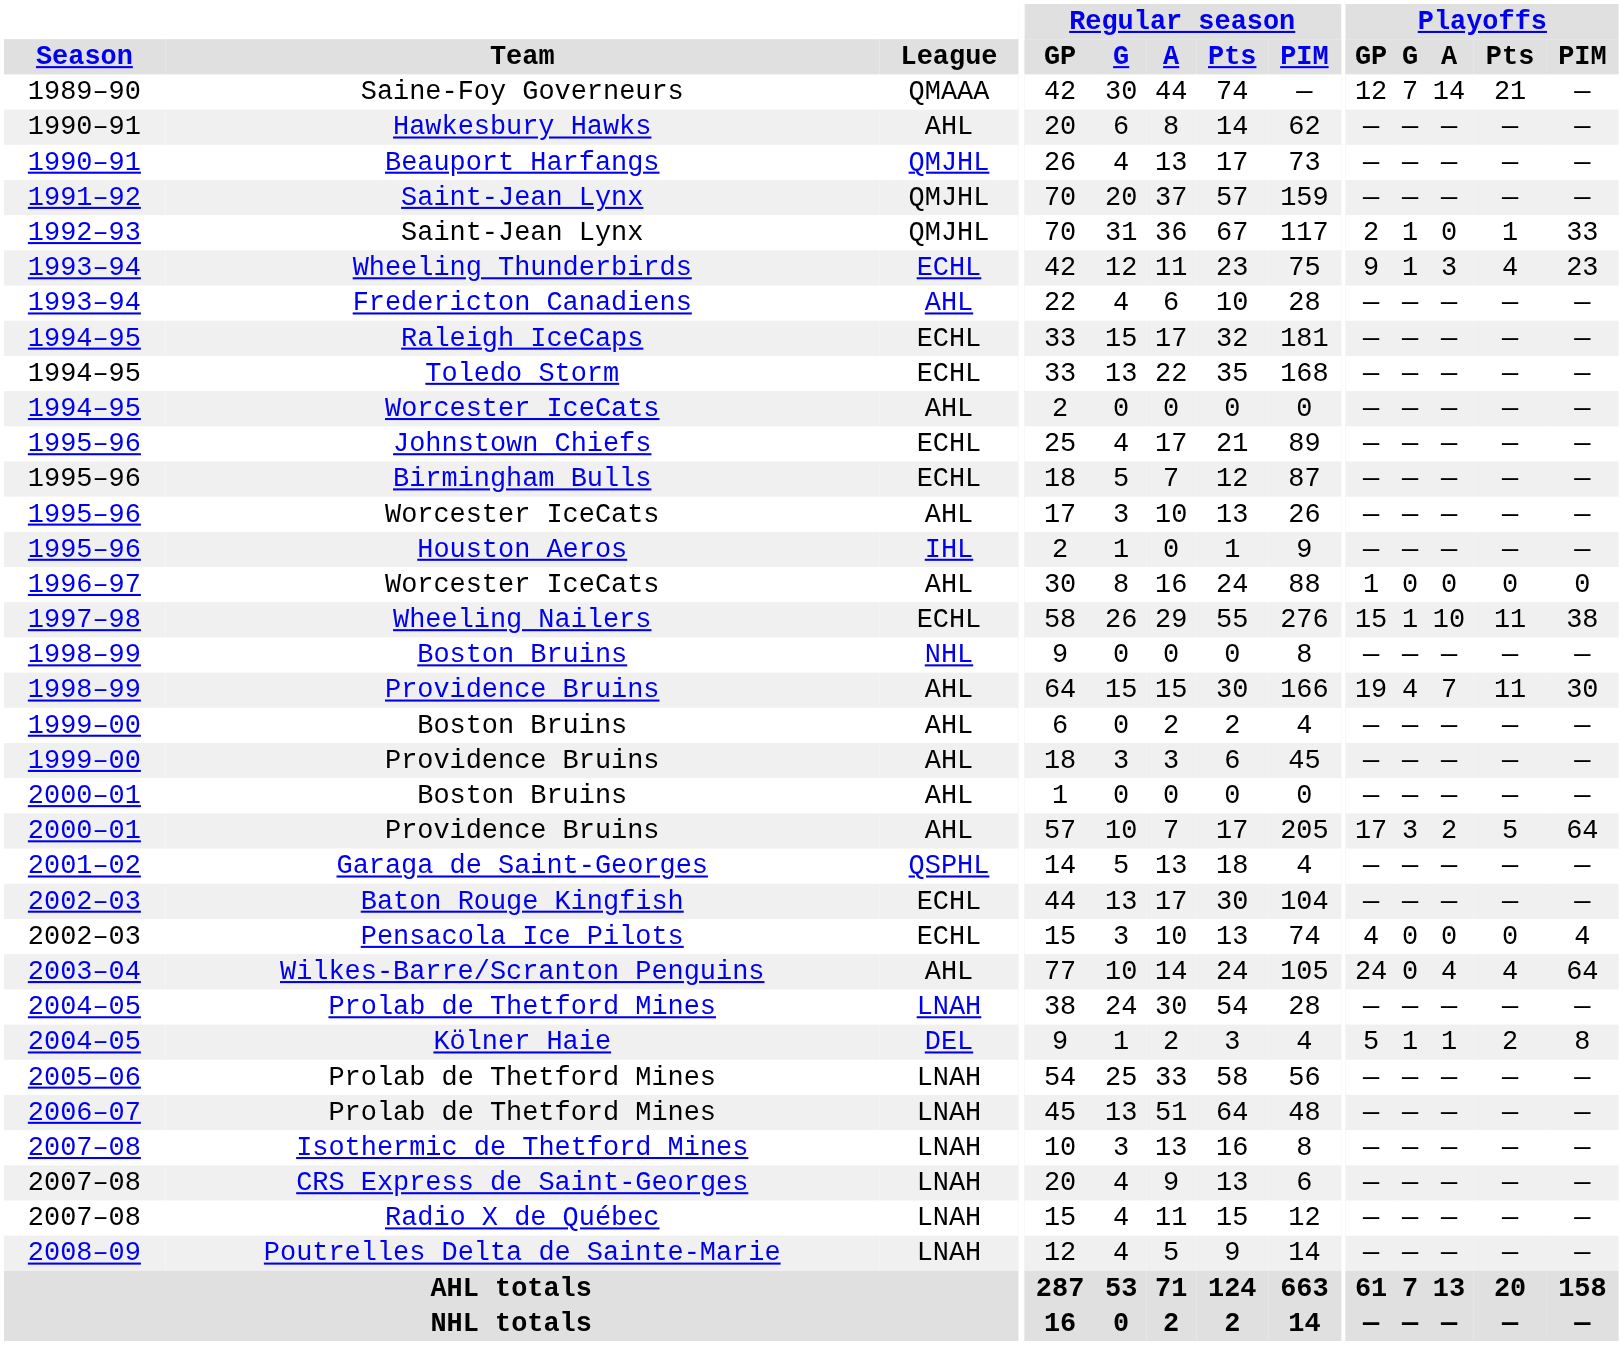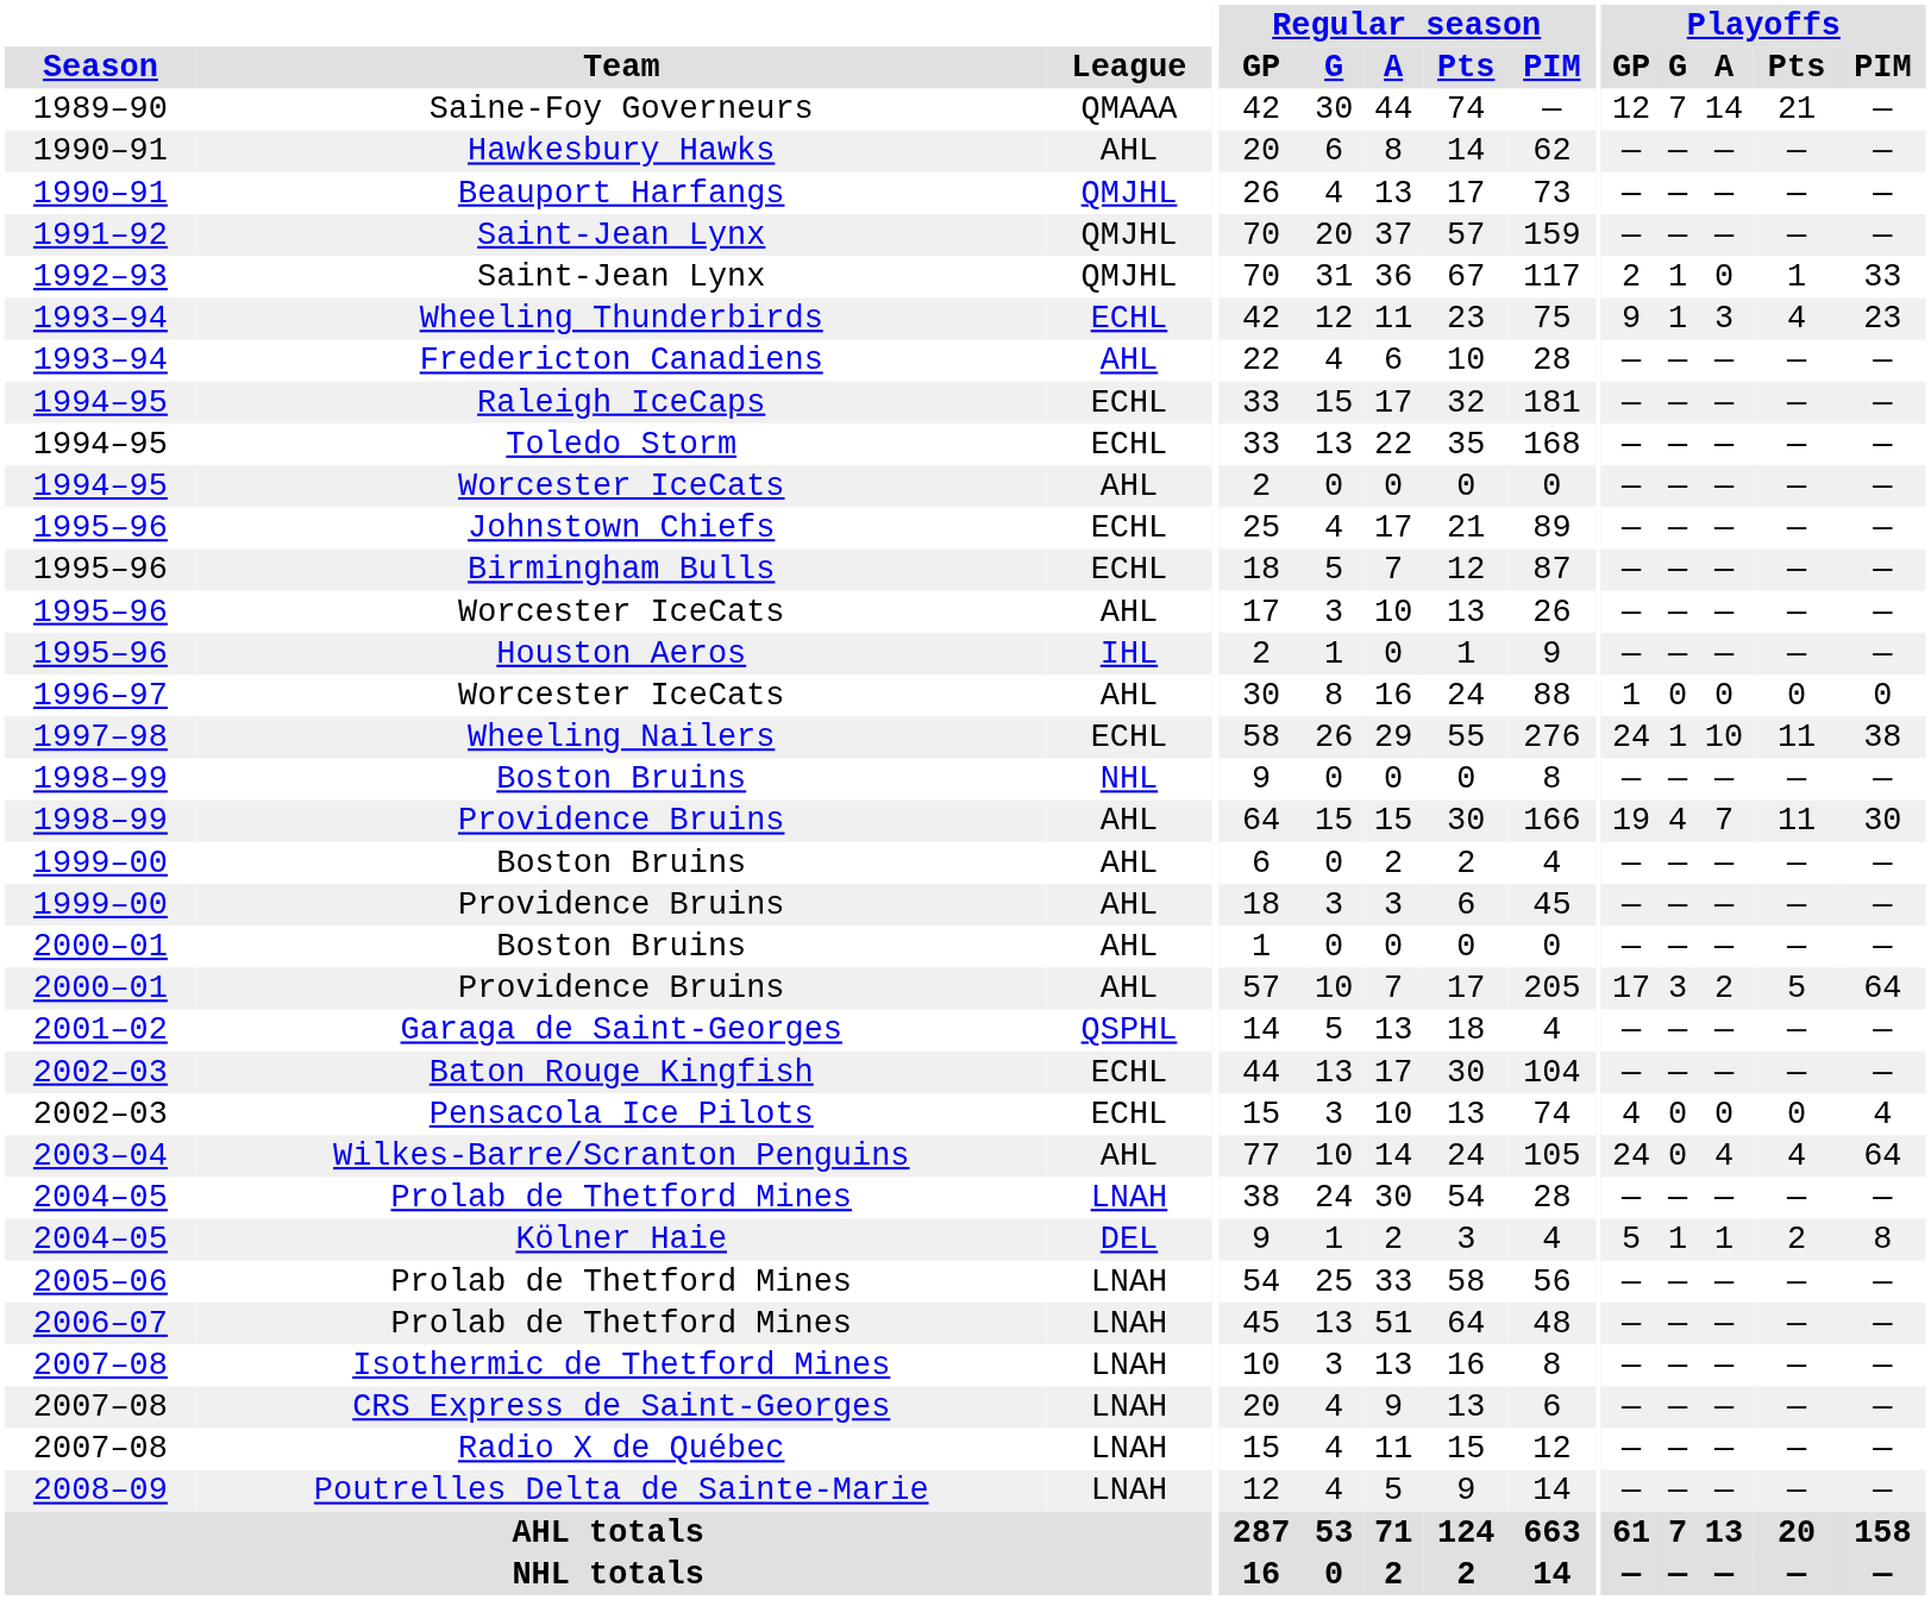 <table border="0" cellpadding="1" cellspacing="0" style="text-align:center; width:60em">
 <tr bgcolor="#e0e0e0">
 <th colspan="3" bgcolor="#ffffff"></th>
 <th rowspan="100" bgcolor="#ffffff"></th>
 <th colspan="5"><a href='#'>Regular season</a></th>
 <th rowspan="100" bgcolor="#ffffff"></th>
 <th colspan="5"><a href='#'>Playoffs</a></th>
 </tr>
 <tr bgcolor="#e0e0e0">
 <th><a href='#'>Season</a></th>
 <th>Team</th>
 <th>League</th>
 <th>GP</th>
 <th><a href='#'>G</a></th>
 <th><a href='#'>A</a></th>
 <th><a href='#'>Pts</a></th>
 <th><a href='#'>PIM</a></th>
 <th>GP</th>
 <th>G</th>
 <th>A</th>
 <th>Pts</th>
 <th>PIM</th>
 </tr>
 <tr>
 <td>1989–90</td>
 <td>Saine-Foy Governeurs</td>
 <td>QMAAA</td>
 <td>42</td>
 <td>30</td>
 <td>44</td>
 <td>74</td>
 <td>—</td>
 <td>12</td>
 <td>7</td>
 <td>14</td>
 <td>21</td>
 <td>—</td>
 </tr>
 <tr bgcolor="#f0f0f0">
 <td>1990–91</td>
 <td><a href='#'>Hawkesbury Hawks</a></td>
 <td>AHL</td>
 <td>20</td>
 <td>6</td>
 <td>8</td>
 <td>14</td>
 <td>62</td>
 <td>—</td>
 <td>—</td>
 <td>—</td>
 <td>—</td>
 <td>—</td>
 </tr>
 <tr>
 <td><a href='#'>1990–91</a></td>
 <td><a href='#'>Beauport Harfangs</a></td>
 <td><a href='#'>QMJHL</a></td>
 <td>26</td>
 <td>4</td>
 <td>13</td>
 <td>17</td>
 <td>73</td>
 <td>—</td>
 <td>—</td>
 <td>—</td>
 <td>—</td>
 <td>—</td>
 </tr>
 <tr bgcolor="#f0f0f0">
 <td><a href='#'>1991–92</a></td>
 <td><a href='#'>Saint-Jean Lynx</a></td>
 <td>QMJHL</td>
 <td>70</td>
 <td>20</td>
 <td>37</td>
 <td>57</td>
 <td>159</td>
 <td>—</td>
 <td>—</td>
 <td>—</td>
 <td>—</td>
 <td>—</td>
 </tr>
 <tr>
 <td><a href='#'>1992–93</a></td>
 <td>Saint-Jean Lynx</td>
 <td>QMJHL</td>
 <td>70</td>
 <td>31</td>
 <td>36</td>
 <td>67</td>
 <td>117</td>
 <td>2</td>
 <td>1</td>
 <td>0</td>
 <td>1</td>
 <td>33</td>
 </tr>
 <tr bgcolor="#f0f0f0">
 <td><a href='#'>1993–94</a></td>
 <td><a href='#'>Wheeling Thunderbirds</a></td>
 <td><a href='#'>ECHL</a></td>
 <td>42</td>
 <td>12</td>
 <td>11</td>
 <td>23</td>
 <td>75</td>
 <td>9</td>
 <td>1</td>
 <td>3</td>
 <td>4</td>
 <td>23</td>
 </tr>
 <tr>
 <td><a href='#'>1993–94</a></td>
 <td><a href='#'>Fredericton Canadiens</a></td>
 <td><a href='#'>AHL</a></td>
 <td>22</td>
 <td>4</td>
 <td>6</td>
 <td>10</td>
 <td>28</td>
 <td>—</td>
 <td>—</td>
 <td>—</td>
 <td>—</td>
 <td>—</td>
 </tr>
 <tr bgcolor="#f0f0f0">
 <td><a href='#'>1994–95</a></td>
 <td><a href='#'>Raleigh IceCaps</a></td>
 <td>ECHL</td>
 <td>33</td>
 <td>15</td>
 <td>17</td>
 <td>32</td>
 <td>181</td>
 <td>—</td>
 <td>—</td>
 <td>—</td>
 <td>—</td>
 <td>—</td>
 </tr>
 <tr>
 <td>1994–95</td>
 <td><a href='#'>Toledo Storm</a></td>
 <td>ECHL</td>
 <td>33</td>
 <td>13</td>
 <td>22</td>
 <td>35</td>
 <td>168</td>
 <td>—</td>
 <td>—</td>
 <td>—</td>
 <td>—</td>
 <td>—</td>
 </tr>
 <tr bgcolor="#f0f0f0">
 <td><a href='#'>1994–95</a></td>
 <td><a href='#'>Worcester IceCats</a></td>
 <td>AHL</td>
 <td>2</td>
 <td>0</td>
 <td>0</td>
 <td>0</td>
 <td>0</td>
 <td>—</td>
 <td>—</td>
 <td>—</td>
 <td>—</td>
 <td>—</td>
 </tr>
 <tr>
 <td><a href='#'>1995–96</a></td>
 <td><a href='#'>Johnstown Chiefs</a></td>
 <td>ECHL</td>
 <td>25</td>
 <td>4</td>
 <td>17</td>
 <td>21</td>
 <td>89</td>
 <td>—</td>
 <td>—</td>
 <td>—</td>
 <td>—</td>
 <td>—</td>
 </tr>
 <tr bgcolor="#f0f0f0">
 <td>1995–96</td>
 <td><a href='#'>Birmingham Bulls</a></td>
 <td>ECHL</td>
 <td>18</td>
 <td>5</td>
 <td>7</td>
 <td>12</td>
 <td>87</td>
 <td>—</td>
 <td>—</td>
 <td>—</td>
 <td>—</td>
 <td>—</td>
 </tr>
 <tr>
 <td><a href='#'>1995–96</a></td>
 <td>Worcester IceCats</td>
 <td>AHL</td>
 <td>17</td>
 <td>3</td>
 <td>10</td>
 <td>13</td>
 <td>26</td>
 <td>—</td>
 <td>—</td>
 <td>—</td>
 <td>—</td>
 <td>—</td>
 </tr>
 <tr bgcolor="#f0f0f0">
 <td><a href='#'>1995–96</a></td>
 <td><a href='#'>Houston Aeros</a></td>
 <td><a href='#'>IHL</a></td>
 <td>2</td>
 <td>1</td>
 <td>0</td>
 <td>1</td>
 <td>9</td>
 <td>—</td>
 <td>—</td>
 <td>—</td>
 <td>—</td>
 <td>—</td>
 </tr>
 <tr>
 <td><a href='#'>1996–97</a></td>
 <td>Worcester IceCats</td>
 <td>AHL</td>
 <td>30</td>
 <td>8</td>
 <td>16</td>
 <td>24</td>
 <td>88</td>
 <td>1</td>
 <td>0</td>
 <td>0</td>
 <td>0</td>
 <td>0</td>
 </tr>
 <tr bgcolor="#f0f0f0">
 <td><a href='#'>1997–98</a></td>
 <td><a href='#'>Wheeling Nailers</a></td>
 <td>ECHL</td>
 <td>58</td>
 <td>26</td>
 <td>29</td>
 <td>55</td>
 <td>276</td>
-<td>15</td>
+<td>24</td>
 <td>1</td>
 <td>10</td>
 <td>11</td>
 <td>38</td>
 </tr>
 <tr>
 <td><a href='#'>1998–99</a></td>
 <td><a href='#'>Boston Bruins</a></td>
 <td><a href='#'>NHL</a></td>
 <td>9</td>
 <td>0</td>
 <td>0</td>
 <td>0</td>
 <td>8</td>
 <td>—</td>
 <td>—</td>
 <td>—</td>
 <td>—</td>
 <td>—</td>
 </tr>
 <tr bgcolor="#f0f0f0">
 <td><a href='#'>1998–99</a></td>
 <td><a href='#'>Providence Bruins</a></td>
 <td>AHL</td>
 <td>64</td>
 <td>15</td>
 <td>15</td>
 <td>30</td>
 <td>166</td>
 <td>19</td>
 <td>4</td>
 <td>7</td>
 <td>11</td>
 <td>30</td>
 </tr>
 <tr>
 <td><a href='#'>1999–00</a></td>
 <td>Boston Bruins</td>
 <td>AHL</td>
 <td>6</td>
 <td>0</td>
 <td>2</td>
 <td>2</td>
 <td>4</td>
 <td>—</td>
 <td>—</td>
 <td>—</td>
 <td>—</td>
 <td>—</td>
 </tr>
 <tr bgcolor="#f0f0f0">
 <td><a href='#'>1999–00</a></td>
 <td>Providence Bruins</td>
 <td>AHL</td>
 <td>18</td>
 <td>3</td>
 <td>3</td>
 <td>6</td>
 <td>45</td>
 <td>—</td>
 <td>—</td>
 <td>—</td>
 <td>—</td>
 <td>—</td>
 </tr>
 <tr>
 <td><a href='#'>2000–01</a></td>
 <td>Boston Bruins</td>
 <td>AHL</td>
 <td>1</td>
 <td>0</td>
 <td>0</td>
 <td>0</td>
 <td>0</td>
 <td>—</td>
 <td>—</td>
 <td>—</td>
 <td>—</td>
 <td>—</td>
 </tr>
 <tr bgcolor="#f0f0f0">
 <td><a href='#'>2000–01</a></td>
 <td>Providence Bruins</td>
 <td>AHL</td>
 <td>57</td>
 <td>10</td>
 <td>7</td>
 <td>17</td>
 <td>205</td>
 <td>17</td>
 <td>3</td>
 <td>2</td>
 <td>5</td>
 <td>64</td>
 </tr>
 <tr>
 <td><a href='#'>2001–02</a></td>
 <td><a href='#'>Garaga de Saint-Georges</a></td>
 <td><a href='#'>QSPHL</a></td>
 <td>14</td>
 <td>5</td>
 <td>13</td>
 <td>18</td>
 <td>4</td>
 <td>—</td>
 <td>—</td>
 <td>—</td>
 <td>—</td>
 <td>—</td>
 </tr>
 <tr bgcolor="#f0f0f0">
 <td><a href='#'>2002–03</a></td>
 <td><a href='#'>Baton Rouge Kingfish</a></td>
 <td>ECHL</td>
 <td>44</td>
 <td>13</td>
 <td>17</td>
 <td>30</td>
 <td>104</td>
 <td>—</td>
 <td>—</td>
 <td>—</td>
 <td>—</td>
 <td>—</td>
 </tr>
 <tr>
 <td>2002–03</td>
 <td><a href='#'>Pensacola Ice Pilots</a></td>
 <td>ECHL</td>
 <td>15</td>
 <td>3</td>
 <td>10</td>
 <td>13</td>
 <td>74</td>
 <td>4</td>
 <td>0</td>
 <td>0</td>
 <td>0</td>
 <td>4</td>
 </tr>
 <tr bgcolor="#f0f0f0">
 <td><a href='#'>2003–04</a></td>
 <td><a href='#'>Wilkes-Barre/Scranton Penguins</a></td>
 <td>AHL</td>
 <td>77</td>
 <td>10</td>
 <td>14</td>
 <td>24</td>
 <td>105</td>
 <td>24</td>
 <td>0</td>
 <td>4</td>
 <td>4</td>
 <td>64</td>
 </tr>
 <tr>
 <td><a href='#'>2004–05</a></td>
 <td><a href='#'>Prolab de Thetford Mines</a></td>
 <td><a href='#'>LNAH</a></td>
 <td>38</td>
 <td>24</td>
 <td>30</td>
 <td>54</td>
 <td>28</td>
 <td>—</td>
 <td>—</td>
 <td>—</td>
 <td>—</td>
 <td>—</td>
 </tr>
 <tr bgcolor="#f0f0f0">
 <td><a href='#'>2004–05</a></td>
 <td><a href='#'>Kölner Haie</a></td>
 <td><a href='#'>DEL</a></td>
 <td>9</td>
 <td>1</td>
 <td>2</td>
 <td>3</td>
 <td>4</td>
 <td>5</td>
 <td>1</td>
 <td>1</td>
 <td>2</td>
 <td>8</td>
 </tr>
 <tr>
 <td><a href='#'>2005–06</a></td>
 <td>Prolab de Thetford Mines</td>
 <td>LNAH</td>
 <td>54</td>
 <td>25</td>
 <td>33</td>
 <td>58</td>
 <td>56</td>
 <td>—</td>
 <td>—</td>
 <td>—</td>
 <td>—</td>
 <td>—</td>
 </tr>
 <tr bgcolor="#f0f0f0">
 <td><a href='#'>2006–07</a></td>
 <td>Prolab de Thetford Mines</td>
 <td>LNAH</td>
 <td>45</td>
 <td>13</td>
 <td>51</td>
 <td>64</td>
 <td>48</td>
 <td>—</td>
 <td>—</td>
 <td>—</td>
 <td>—</td>
 <td>—</td>
 </tr>
 <tr>
 <td><a href='#'>2007–08</a></td>
 <td><a href='#'>Isothermic de Thetford Mines</a></td>
 <td>LNAH</td>
 <td>10</td>
 <td>3</td>
 <td>13</td>
 <td>16</td>
 <td>8</td>
 <td>—</td>
 <td>—</td>
 <td>—</td>
 <td>—</td>
 <td>—</td>
 </tr>
 <tr bgcolor="#f0f0f0">
 <td>2007–08</td>
 <td><a href='#'>CRS Express de Saint-Georges</a></td>
 <td>LNAH</td>
 <td>20</td>
 <td>4</td>
 <td>9</td>
 <td>13</td>
 <td>6</td>
 <td>—</td>
 <td>—</td>
 <td>—</td>
 <td>—</td>
 <td>—</td>
 </tr>
 <tr>
 <td>2007–08</td>
 <td><a href='#'>Radio X de Québec</a></td>
 <td>LNAH</td>
 <td>15</td>
 <td>4</td>
 <td>11</td>
 <td>15</td>
 <td>12</td>
 <td>—</td>
 <td>—</td>
 <td>—</td>
 <td>—</td>
 <td>—</td>
 </tr>
 <tr bgcolor="#f0f0f0">
 <td><a href='#'>2008–09</a></td>
 <td><a href='#'>Poutrelles Delta de Sainte-Marie</a></td>
 <td>LNAH</td>
 <td>12</td>
 <td>4</td>
 <td>5</td>
 <td>9</td>
 <td>14</td>
 <td>—</td>
 <td>—</td>
 <td>—</td>
 <td>—</td>
 <td>—</td>
 </tr>
 <tr bgcolor="#e0e0e0">
 <th colspan="3">AHL totals</th>
 <th>287</th>
 <th>53</th>
 <th>71</th>
 <th>124</th>
 <th>663</th>
 <th>61</th>
 <th>7</th>
 <th>13</th>
 <th>20</th>
 <th>158</th>
 </tr>
 <tr bgcolor="#e0e0e0">
 <th colspan="3">NHL totals</th>
 <th>16</th>
 <th>0</th>
 <th>2</th>
 <th>2</th>
 <th>14</th>
 <th>—</th>
 <th>—</th>
 <th>—</th>
 <th>—</th>
 <th>—</th>
 </tr>
 </table>
